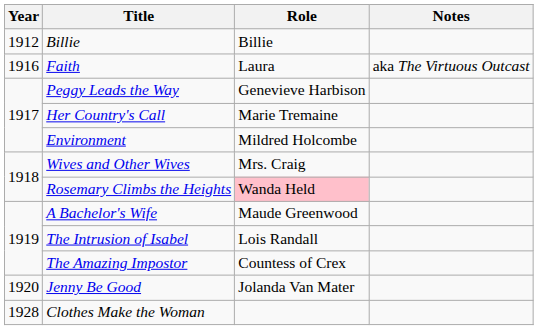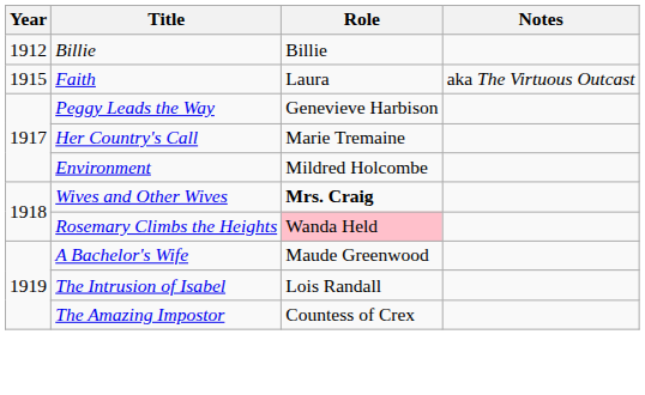 <table class="wikitable sortable">
 <tr>
 <th>Year</th>
 <th>Title</th>
 <th>Role</th>
 <th class="unsortable">Notes</th>
 </tr>
 <tr>
 <td>1912</td>
 <td><em>Billie</em></td>
 <td>Billie</td>
 <td></td>
 </tr>
 <tr>
-<td>1916</td>
+<td>1915</td>
 <td><em><a href='#'>Faith</a></em></td>
 <td>Laura</td>
 <td>aka <em>The Virtuous Outcast</em></td>
 </tr>
 <tr>
 <td rowspan=3>1917</td>
 <td><em><a href='#'>Peggy Leads the Way</a></em></td>
 <td>Genevieve Harbison</td>
 <td></td>
 </tr>
 <tr>
 <td><em><a href='#'>Her Country's Call</a></em></td>
 <td>Marie Tremaine</td>
 <td></td>
 </tr>
 <tr>
 <td><em><a href='#'>Environment</a></em></td>
 <td>Mildred Holcombe</td>
 <td></td>
 </tr>
 <tr>
 <td rowspan=2>1918</td>
 <td><em><a href='#'>Wives and Other Wives</a></em></td>
-<td>Mrs. Craig</td>
+<td><strong>Mrs. Craig</strong></td>
 <td></td>
 </tr>
 <tr>
 <td><em><a href='#'>Rosemary Climbs the Heights</a></em></td>
 <td style="background: pink;">Wanda Held</td>
 <td></td>
 </tr>
 <tr>
 <td rowspan=3>1919</td>
 <td><em><a href='#'>A Bachelor's Wife</a></em></td>
 <td>Maude Greenwood</td>
 <td></td>
 </tr>
 <tr>
 <td><em><a href='#'>The Intrusion of Isabel</a></em></td>
 <td>Lois Randall</td>
 <td></td>
 </tr>
 <tr>
 <td><em><a href='#'>The Amazing Impostor</a></em></td>
 <td>Countess of Crex</td>
 <td></td>
 </tr>
-<tr>
-<td>1920</td>
-<td><em><a href='#'>Jenny Be Good</a></em></td>
-<td>Jolanda Van Mater</td>
-<td></td>
-</tr>
-<tr>
-<td>1928</td>
-<td><em>Clothes Make the Woman</em></td>
-<td></td>
-<td></td>
-</tr>
 </table>
